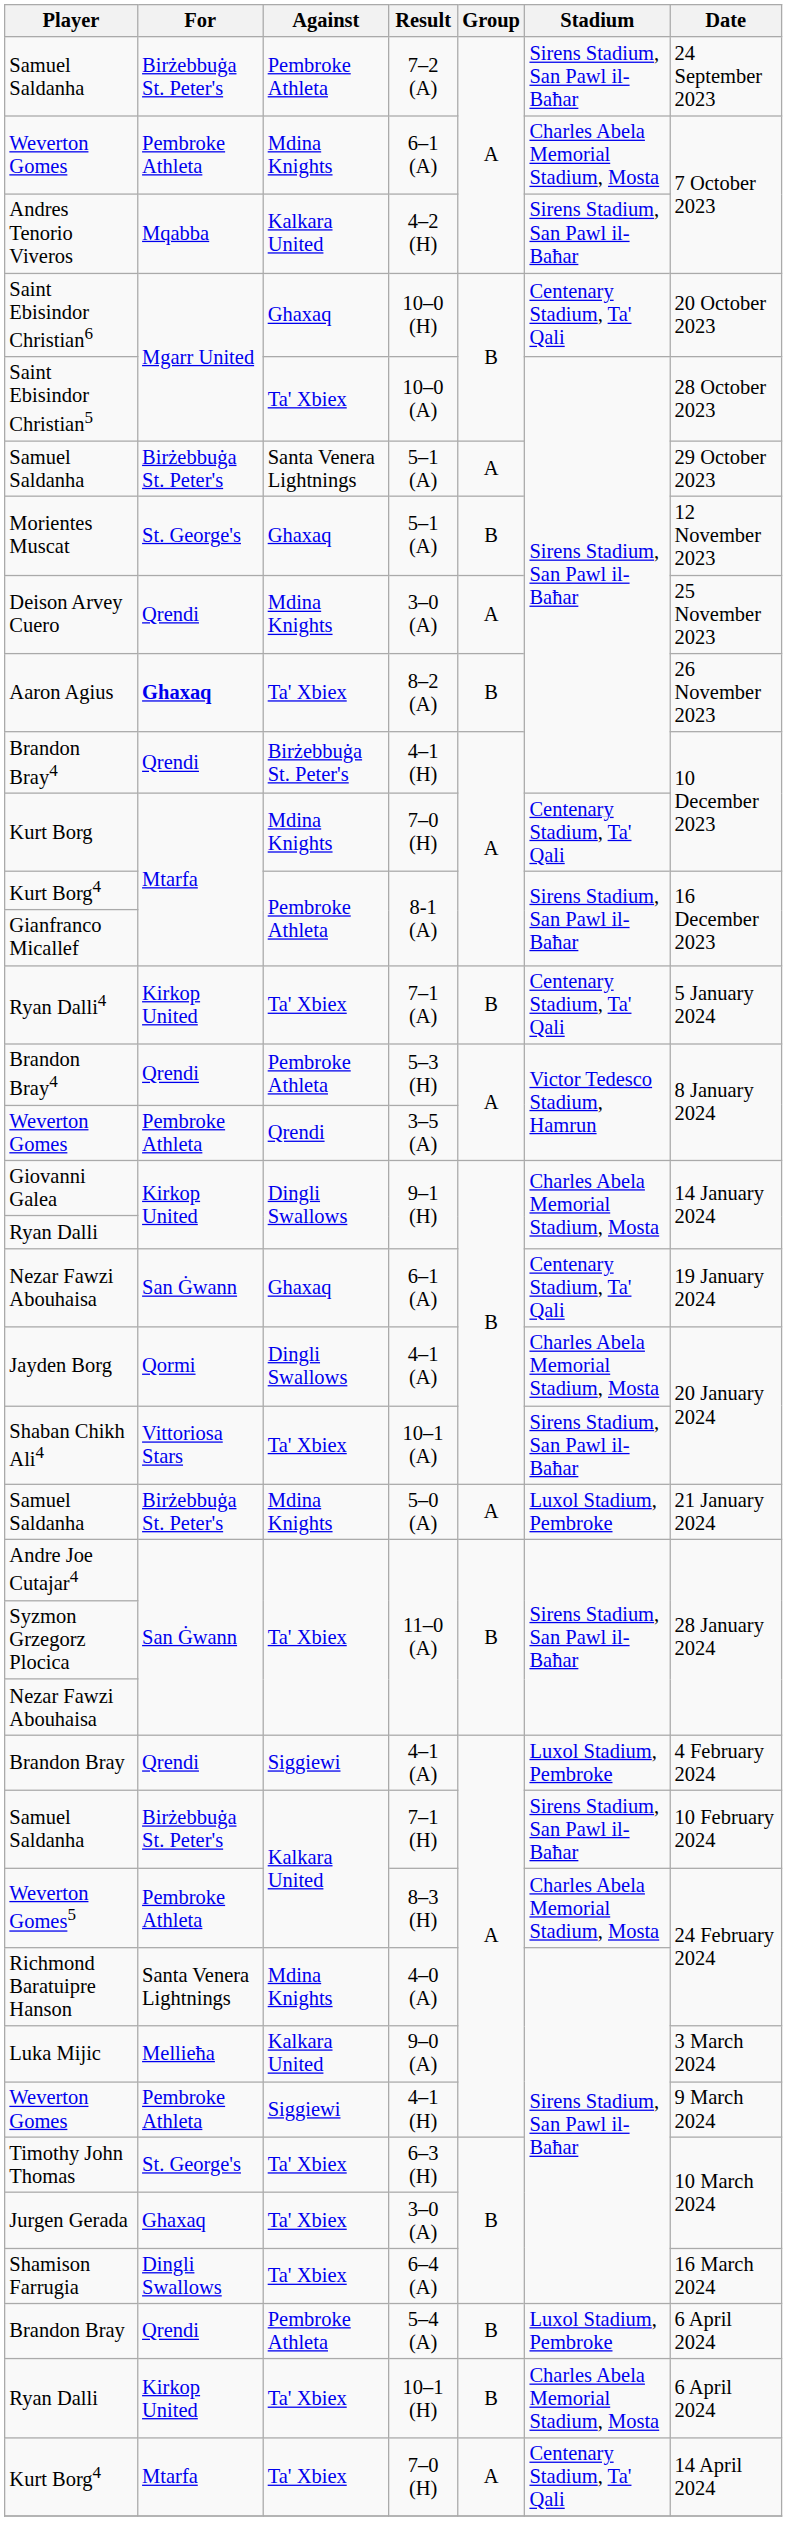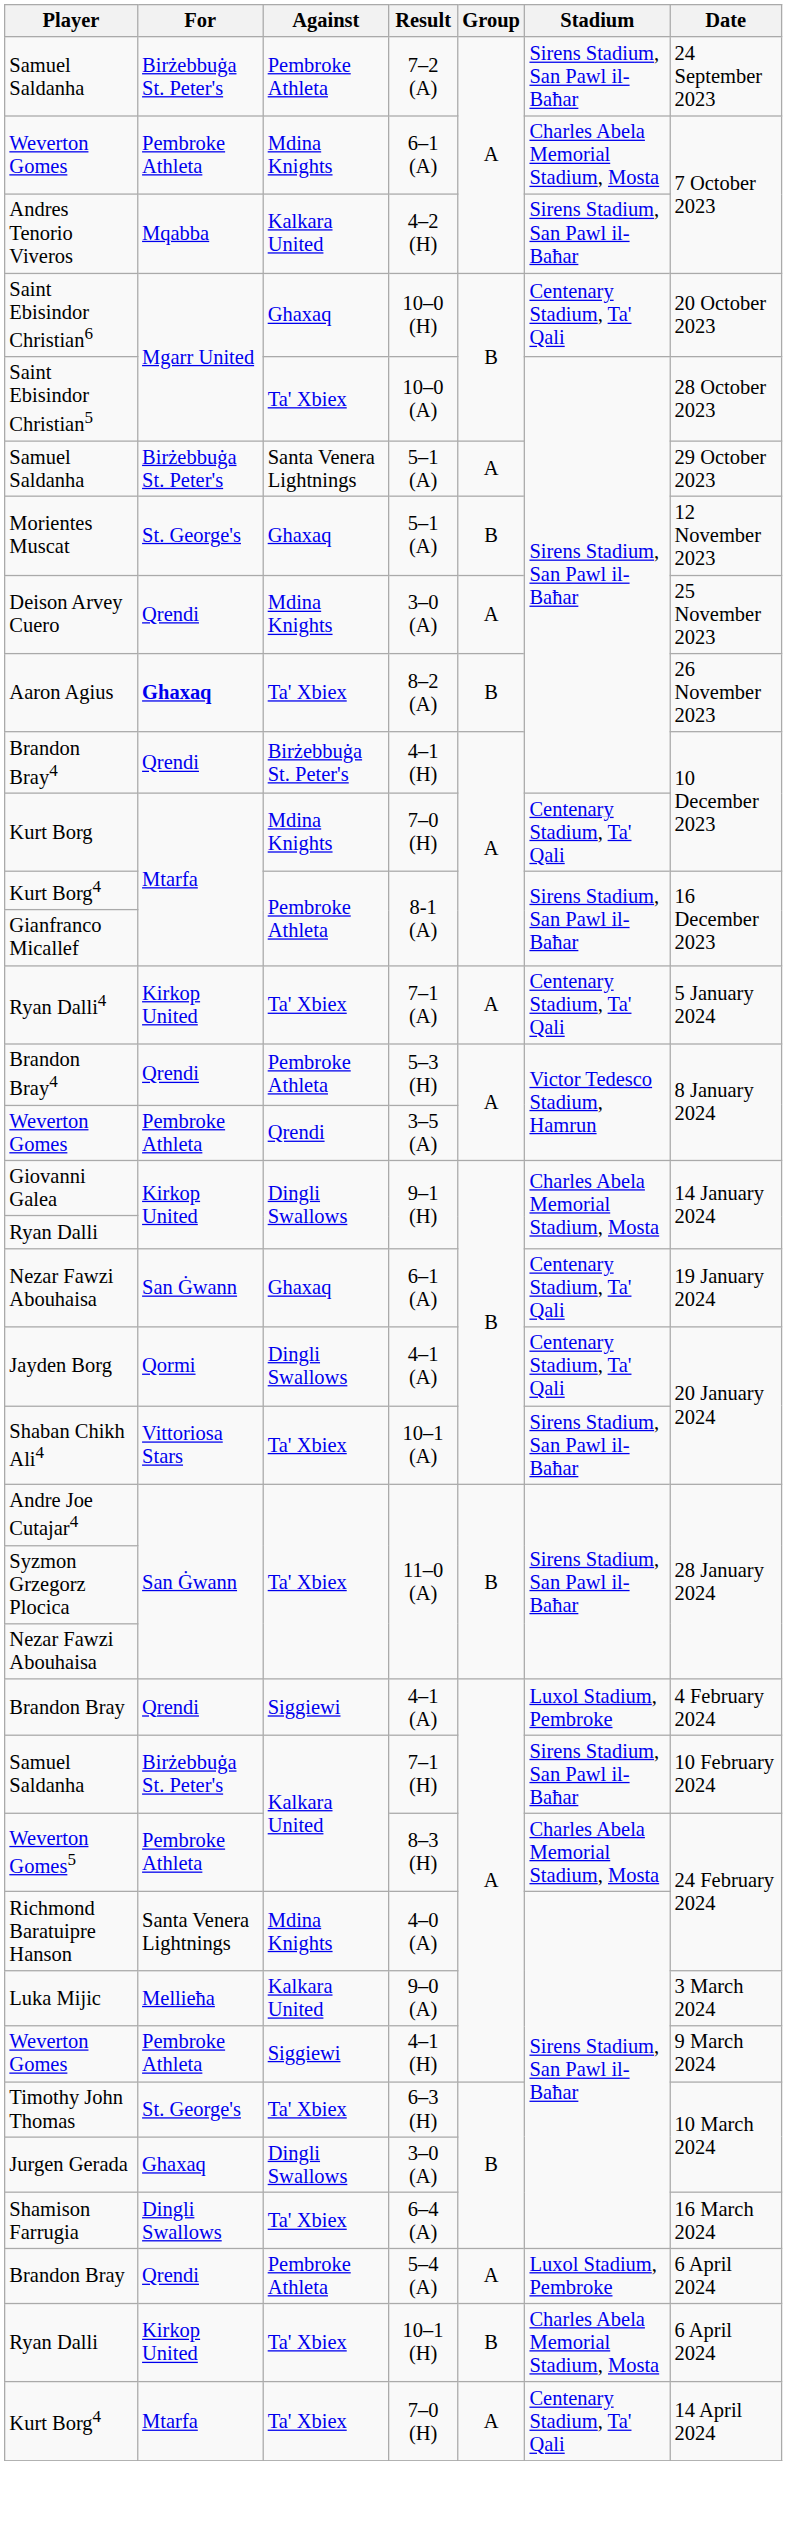 <table class="wikitable">
 <tr>
 <th>Player</th>
 <th>For</th>
 <th>Against</th>
 <th>Result</th>
 <th>Group</th>
 <th>Stadium</th>
 <th>Date</th>
 </tr>
 <tr>
 <td> Samuel Saldanha</td>
 <td><a href='#'>Birżebbuġa St. Peter's</a></td>
 <td><a href='#'>Pembroke Athleta</a></td>
 <td align="center">7–2 (A)</td>
 <td align="center" rowspan="3">A</td>
 <td><a href='#'>Sirens Stadium</a>, <a href='#'>San Pawl il-Baħar</a></td>
 <td>24 September 2023</td>
 </tr>
 <tr>
 <td> <a href='#'>Weverton Gomes</a></td>
 <td><a href='#'>Pembroke Athleta</a></td>
 <td><a href='#'>Mdina Knights</a></td>
 <td align="center">6–1 (A)</td>
 <td><a href='#'>Charles Abela Memorial Stadium</a>, <a href='#'>Mosta</a></td>
 <td rowspan="2">7 October 2023</td>
 </tr>
 <tr>
 <td> Andres Tenorio Viveros</td>
 <td><a href='#'>Mqabba</a></td>
 <td><a href='#'>Kalkara United</a></td>
 <td align="center">4–2 (H)</td>
 <td><a href='#'>Sirens Stadium</a>, <a href='#'>San Pawl il-Baħar</a></td>
 </tr>
 <tr>
 <td> Saint Ebisindor Christian<sup>6</sup></td>
 <td rowspan="2"><a href='#'>Mgarr United</a></td>
 <td><a href='#'>Ghaxaq</a></td>
 <td align="center">10–0 (H)</td>
 <td rowspan="2" align="center">B</td>
 <td><a href='#'>Centenary Stadium</a>, <a href='#'>Ta' Qali</a></td>
 <td>20 October 2023</td>
 </tr>
 <tr>
 <td> Saint Ebisindor Christian<sup>5</sup></td>
 <td><a href='#'>Ta' Xbiex</a></td>
 <td align="center">10–0 (A)</td>
 <td rowspan="6"><a href='#'>Sirens Stadium</a>, <a href='#'>San Pawl il-Baħar</a></td>
 <td>28 October 2023</td>
 </tr>
 <tr>
 <td> Samuel Saldanha</td>
 <td><a href='#'>Birżebbuġa St. Peter's</a></td>
 <td>Santa Venera Lightnings</td>
 <td align="center">5–1 (A)</td>
 <td align="center">A</td>
 <td>29 October 2023</td>
 </tr>
 <tr>
 <td> Morientes Muscat</td>
 <td><a href='#'>St. George's</a></td>
 <td><a href='#'>Ghaxaq</a></td>
 <td align="center">5–1 (A)</td>
 <td align="center">B</td>
 <td>12 November 2023</td>
 </tr>
 <tr>
 <td> Deison Arvey Cuero</td>
 <td><a href='#'>Qrendi</a></td>
 <td><a href='#'>Mdina Knights</a></td>
 <td align="center">3–0 (A)</td>
 <td align="center">A</td>
 <td>25 November 2023</td>
 </tr>
 <tr>
 <td> Aaron Agius</td>
 <td><strong><a href='#'>Ghaxaq</a></strong></td>
 <td><a href='#'>Ta' Xbiex</a></td>
 <td align="center">8–2 (A)</td>
 <td align="center">B</td>
 <td>26 November 2023</td>
 </tr>
 <tr>
 <td> Brandon Bray<sup>4</sup></td>
 <td><a href='#'>Qrendi</a></td>
 <td><a href='#'>Birżebbuġa St. Peter's</a></td>
 <td align="center">4–1 (H)</td>
 <td rowspan="4" align="center">A</td>
 <td rowspan="2">10 December 2023</td>
 </tr>
 <tr>
 <td> Kurt Borg</td>
 <td rowspan="3"><a href='#'>Mtarfa</a></td>
 <td><a href='#'>Mdina Knights</a></td>
 <td align="center">7–0 (H)</td>
 <td><a href='#'>Centenary Stadium</a>, <a href='#'>Ta' Qali</a></td>
 </tr>
 <tr>
 <td> Kurt Borg<sup>4</sup></td>
 <td rowspan="2"><a href='#'>Pembroke Athleta</a></td>
 <td rowspan="2" align="center">8-1 (A)</td>
 <td rowspan="2"><a href='#'>Sirens Stadium</a>, <a href='#'>San Pawl il-Baħar</a></td>
 <td rowspan="2">16 December 2023</td>
 </tr>
 <tr>
 <td> Gianfranco Micallef</td>
 </tr>
 <tr>
 <td> Ryan Dalli<sup>4</sup></td>
 <td><a href='#'>Kirkop United</a></td>
 <td><a href='#'>Ta' Xbiex</a></td>
 <td align="center">7–1 (A)</td>
-<td align="center" rowspan="1">B</td>
+<td align="center" rowspan="1">A</td>
 <td><a href='#'>Centenary Stadium</a>, <a href='#'>Ta' Qali</a></td>
 <td>5 January 2024</td>
 </tr>
 <tr>
 <td> Brandon Bray<sup>4</sup></td>
 <td><a href='#'>Qrendi</a></td>
 <td><a href='#'>Pembroke Athleta</a></td>
 <td align="center">5–3 (H)</td>
 <td rowspan="2" align="center">A</td>
 <td rowspan="2"><a href='#'>Victor Tedesco Stadium</a>, <a href='#'>Hamrun</a></td>
 <td rowspan="2">8 January 2024</td>
 </tr>
 <tr>
 <td> <a href='#'>Weverton Gomes</a></td>
 <td><a href='#'>Pembroke Athleta</a></td>
 <td><a href='#'>Qrendi</a></td>
 <td align="center">3–5 (A)</td>
 </tr>
 <tr>
 <td> Giovanni Galea</td>
 <td rowspan="2"><a href='#'>Kirkop United</a></td>
 <td rowspan="2"><a href='#'>Dingli Swallows</a></td>
 <td rowspan="2" align="center">9–1 (H)</td>
 <td align="center" rowspan="5">B</td>
 <td rowspan="2"><a href='#'>Charles Abela Memorial Stadium</a>, <a href='#'>Mosta</a></td>
 <td rowspan="2">14 January 2024</td>
 </tr>
 <tr>
 <td> Ryan Dalli</td>
 </tr>
 <tr>
 <td> Nezar Fawzi Abouhaisa</td>
 <td><a href='#'>San Ġwann</a></td>
 <td><a href='#'>Ghaxaq</a></td>
 <td align="center">6–1 (A)</td>
 <td><a href='#'>Centenary Stadium</a>, <a href='#'>Ta' Qali</a></td>
 <td>19 January 2024</td>
 </tr>
 <tr>
 <td> Jayden Borg</td>
 <td><a href='#'>Qormi</a></td>
 <td><a href='#'>Dingli Swallows</a></td>
 <td align="center">4–1 (A)</td>
-<td><a href='#'>Charles Abela Memorial Stadium</a>, <a href='#'>Mosta</a></td>
+<td><a href='#'>Centenary Stadium</a>, <a href='#'>Ta' Qali</a></td>
 <td rowspan="2">20 January 2024</td>
 </tr>
 <tr>
 <td> Shaban Chikh Ali<sup>4</sup></td>
 <td><a href='#'>Vittoriosa Stars</a></td>
 <td><a href='#'>Ta' Xbiex</a></td>
 <td align="center">10–1 (A)</td>
 <td><a href='#'>Sirens Stadium</a>, <a href='#'>San Pawl il-Baħar</a></td>
-</tr>
-<tr>
-<td> Samuel Saldanha</td>
-<td><a href='#'>Birżebbuġa St. Peter's</a></td>
-<td><a href='#'>Mdina Knights</a></td>
-<td align="center">5–0 (A)</td>
-<td align="center" rowspan="1">A</td>
-<td><a href='#'>Luxol Stadium</a>, <a href='#'>Pembroke</a></td>
-<td>21 January 2024</td>
 </tr>
 <tr>
 <td> Andre Joe Cutajar<sup>4</sup></td>
 <td rowspan="3"><a href='#'>San Ġwann</a></td>
 <td rowspan="3"><a href='#'>Ta' Xbiex</a></td>
 <td align="center" rowspan="3">11–0 (A)</td>
 <td align="center" rowspan="3">B</td>
 <td rowspan="3"><a href='#'>Sirens Stadium</a>, <a href='#'>San Pawl il-Baħar</a></td>
 <td rowspan="3">28 January 2024</td>
 </tr>
 <tr>
 <td> Syzmon Grzegorz Plocica</td>
 </tr>
 <tr>
 <td> Nezar Fawzi Abouhaisa</td>
 </tr>
 <tr>
 <td> Brandon Bray</td>
 <td><a href='#'>Qrendi</a></td>
 <td><a href='#'>Siggiewi</a></td>
 <td align="center">4–1 (A)</td>
 <td align="center" rowspan="6">A</td>
 <td><a href='#'>Luxol Stadium</a>, <a href='#'>Pembroke</a></td>
 <td>4 February 2024</td>
 </tr>
 <tr>
 <td> Samuel Saldanha</td>
 <td><a href='#'>Birżebbuġa St. Peter's</a></td>
 <td rowspan="2"><a href='#'>Kalkara United</a></td>
 <td align="center">7–1 (H)</td>
 <td><a href='#'>Sirens Stadium</a>, <a href='#'>San Pawl il-Baħar</a></td>
 <td>10 February 2024</td>
 </tr>
 <tr>
 <td> <a href='#'>Weverton Gomes</a><sup>5</sup></td>
 <td><a href='#'>Pembroke Athleta</a></td>
 <td align="center">8–3 (H)</td>
 <td><a href='#'>Charles Abela Memorial Stadium</a>, <a href='#'>Mosta</a></td>
 <td rowspan="2">24 February 2024</td>
 </tr>
 <tr>
 <td> Richmond Baratuipre Hanson</td>
 <td>Santa Venera Lightnings</td>
 <td><a href='#'>Mdina Knights</a></td>
 <td align="center">4–0 (A)</td>
 <td rowspan="6"><a href='#'>Sirens Stadium</a>, <a href='#'>San Pawl il-Baħar</a></td>
 </tr>
 <tr>
 <td> Luka Mijic</td>
 <td><a href='#'>Mellieħa</a></td>
 <td><a href='#'>Kalkara United</a></td>
 <td align="center">9–0 (A)</td>
 <td>3 March 2024</td>
 </tr>
 <tr>
 <td> <a href='#'>Weverton Gomes</a></td>
 <td><a href='#'>Pembroke Athleta</a></td>
 <td><a href='#'>Siggiewi</a></td>
 <td align="center">4–1 (H)</td>
 <td>9 March 2024</td>
 </tr>
 <tr>
 <td> Timothy John Thomas</td>
 <td><a href='#'>St. George's</a></td>
 <td><a href='#'>Ta' Xbiex</a></td>
 <td align="center">6–3 (H)</td>
 <td align="center" rowspan="3">B</td>
 <td rowspan="2">10 March 2024</td>
 </tr>
 <tr>
 <td> Jurgen Gerada</td>
 <td><a href='#'>Ghaxaq</a></td>
-<td><a href='#'>Ta' Xbiex</a></td>
+<td><a href='#'>Dingli Swallows</a></td>
 <td align="center">3–0 (A)</td>
 </tr>
 <tr>
 <td> Shamison Farrugia</td>
 <td><a href='#'>Dingli Swallows</a></td>
 <td><a href='#'>Ta' Xbiex</a></td>
 <td align="center">6–4 (A)</td>
 <td>16 March 2024</td>
 </tr>
 <tr>
 <td> Brandon Bray</td>
 <td><a href='#'>Qrendi</a></td>
 <td><a href='#'>Pembroke Athleta</a></td>
 <td align="center">5–4 (A)</td>
-<td align="center">B</td>
+<td align="center" rowspan="1">A</td>
 <td><a href='#'>Luxol Stadium</a>, <a href='#'>Pembroke</a></td>
 <td>6 April 2024</td>
 </tr>
 <tr>
 <td> Ryan Dalli</td>
 <td><a href='#'>Kirkop United</a></td>
 <td><a href='#'>Ta' Xbiex</a></td>
 <td align="center">10–1 (H)</td>
 <td align="center" rowspan="1">B</td>
 <td><a href='#'>Charles Abela Memorial Stadium</a>, <a href='#'>Mosta</a></td>
 <td>6 April 2024</td>
 </tr>
 <tr>
 <td> Kurt Borg<sup>4</sup></td>
 <td><a href='#'>Mtarfa</a></td>
 <td><a href='#'>Ta' Xbiex</a></td>
 <td align="center">7–0 (H)</td>
 <td align="center" rowspan="1">A</td>
 <td><a href='#'>Centenary Stadium</a>, <a href='#'>Ta' Qali</a></td>
 <td>14 April 2024</td>
 </tr>
 <tr>
 </tr>
 </table>
